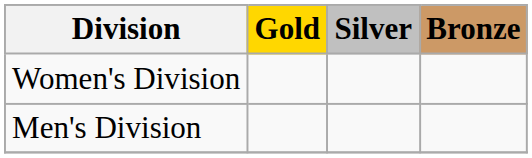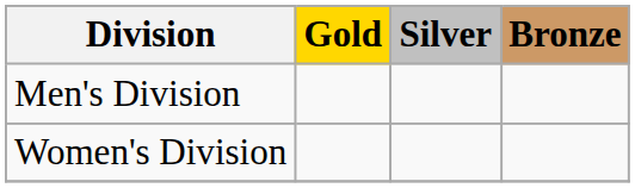 <table class="wikitable">
 <tr>
 <th>Division</th>
 <th style="background: gold">Gold</th>
 <th style="background: silver">Silver</th>
 <th style="background: #cc9966">Bronze</th>
 </tr>
 <tr>
-<td>Women's Division</td>
+<td>Men's Division</td>
 <td align="center"></td>
 <td align="center"></td>
 <td align="center"></td>
 </tr>
 <tr>
-<td>Men's Division</td>
+<td>Women's Division</td>
 <td align="center"></td>
 <td align="center"></td>
 <td align="center"></td>
 </tr>
 <tr>
 </tr>
 </table>
